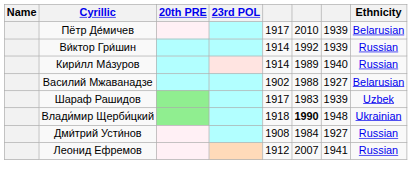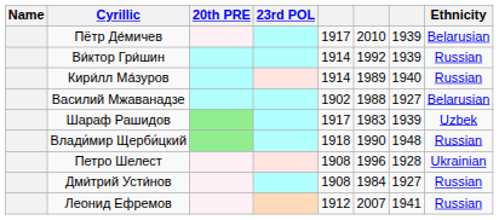 <table class="wikitable sortable" style=text-align:center>
 <tr>
 <th scope="col">Name</th>
 <th scope="col" class="unsortable"><a href='#'>Cyrillic</a></th>
 <th scope="col"><a href='#'>20th PRE</a></th>
 <th scope="col"><a href='#'>23rd POL</a></th>
 <th scope="col"></th>
 <th scope="col"></th>
 <th scope="col"></th>
 <th scope="col">Ethnicity</th>
 </tr>
 <tr>
 <th align="center" scope="row" style="font-weight:normal;"></th>
 <td>Пётр Де́мичев</td>
 <td bgcolor = LavenderBlush></td>
 <td bgcolor = #B2FFFF></td>
 <td>1917</td>
 <td>2010</td>
 <td>1939</td>
 <td><a href='#'>Belarusian</a></td>
 </tr>
 <tr>
 <th align="center" scope="row" style="font-weight:normal;"></th>
 <td>Ви́ктор Гри́шин</td>
 <td bgcolor = #B2FFFF></td>
 <td bgcolor = #B2FFFF></td>
 <td>1914</td>
 <td>1992</td>
 <td>1939</td>
 <td><a href='#'>Russian</a></td>
 </tr>
 <tr>
 <th align="center" scope="row" style="font-weight:normal;"></th>
 <td>Кири́лл Ма́зуров</td>
 <td bgcolor = #B2FFFF></td>
 <td bgcolor = MistyRose></td>
 <td>1914</td>
 <td>1989</td>
 <td>1940</td>
 <td><a href='#'>Russian</a></td>
 </tr>
 <tr>
 <th align="center" scope="row" style="font-weight:normal;"></th>
 <td>Василий Мжаванадзе</td>
 <td bgcolor = #B2FFFF></td>
 <td bgcolor = #B2FFFF></td>
 <td>1902</td>
 <td>1988</td>
 <td>1927</td>
 <td><a href='#'>Belarusian</a></td>
 </tr>
 <tr>
 <th align="center" scope="row" style="font-weight:normal;"></th>
 <td>Шараф Рашидов</td>
 <td bgcolor = LightGreen></td>
 <td bgcolor = #B2FFFF></td>
 <td>1917</td>
 <td>1983</td>
 <td>1939</td>
 <td><a href='#'>Uzbek</a></td>
 </tr>
 <tr>
 <th align="center" scope="row" style="font-weight:normal;"></th>
 <td>Влади́мир Щерби́цкий</td>
 <td bgcolor = LightGreen></td>
 <td bgcolor = #B2FFFF></td>
 <td>1918</td>
-<td><strong>1990</strong></td>
+<td>1990</td>
 <td>1948</td>
+<td><a href='#'>Russian</a></td>
+</tr>
+<tr>
+<th align="center" scope="row" style="font-weight:normal;"></th>
+<td>Петро Шелест</td>
+<td bgcolor = LavenderBlush></td>
+<td bgcolor = MistyRose></td>
+<td>1908</td>
+<td>1996</td>
+<td>1928</td>
 <td><a href='#'>Ukrainian</a></td>
 </tr>
 <tr>
 <th align="center" scope="row" style="font-weight:normal;"></th>
 <td>Дми́трий Усти́нов</td>
 <td bgcolor = LavenderBlush></td>
 <td bgcolor = #B2FFFF></td>
 <td>1908</td>
 <td>1984</td>
 <td>1927</td>
 <td><a href='#'>Russian</a></td>
 </tr>
 <tr>
 <th align="center" scope="row" style="font-weight:normal;"></th>
 <td>Леонид Ефремов</td>
 <td bgcolor = LavenderBlush></td>
 <td bgcolor = PeachPuff></td>
 <td>1912</td>
 <td>2007</td>
 <td>1941</td>
 <td><a href='#'>Russian</a></td>
 </tr>
 </table>
